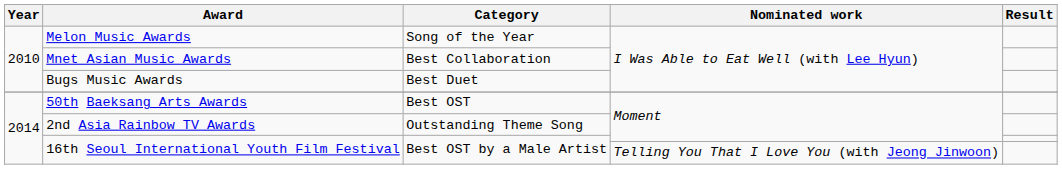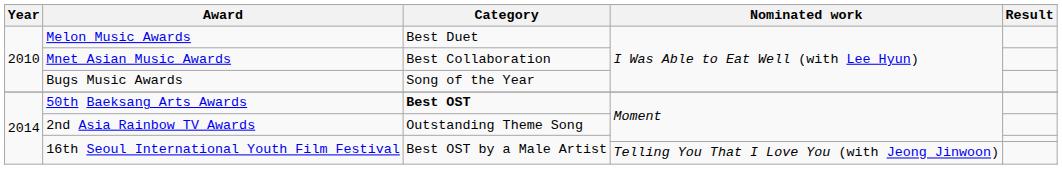 <table class="wikitable">
 <tr>
 <th>Year</th>
 <th>Award</th>
 <th>Category</th>
 <th>Nominated work</th>
 <th>Result</th>
 </tr>
 <tr>
 <td rowspan="3">2010</td>
 <td><a href='#'>Melon Music Awards</a></td>
-<td>Song of the Year</td>
+<td>Best Duet</td>
 <td rowspan="3"><em>I Was Able to Eat Well</em> (with <a href='#'>Lee Hyun</a>)</td>
 <td></td>
 </tr>
 <tr>
 <td><a href='#'>Mnet Asian Music Awards</a></td>
 <td>Best Collaboration</td>
 <td></td>
 </tr>
 <tr>
 <td>Bugs Music Awards</td>
-<td>Best Duet</td>
+<td>Song of the Year</td>
 <td></td>
 </tr>
 <tr>
 </tr>
 <tr>
 <td rowspan="4">2014</td>
 <td><a href='#'>50th</a> <a href='#'>Baeksang Arts Awards</a></td>
-<td>Best OST</td>
+<td><strong>Best OST</strong></td>
 <td rowspan="3"><em>Moment</em></td>
 <td></td>
 </tr>
 <tr>
 <td>2nd <a href='#'>Asia Rainbow TV Awards</a></td>
 <td>Outstanding Theme Song</td>
 <td></td>
 </tr>
 <tr>
 <td rowspan="2">16th <a href='#'>Seoul International Youth Film Festival</a></td>
 <td rowspan="2">Best OST by a Male Artist</td>
 <td></td>
 </tr>
 <tr>
 <td><em>Telling You That I Love You</em> (with <a href='#'>Jeong Jinwoon</a>)</td>
 <td></td>
 </tr>
 </table>
